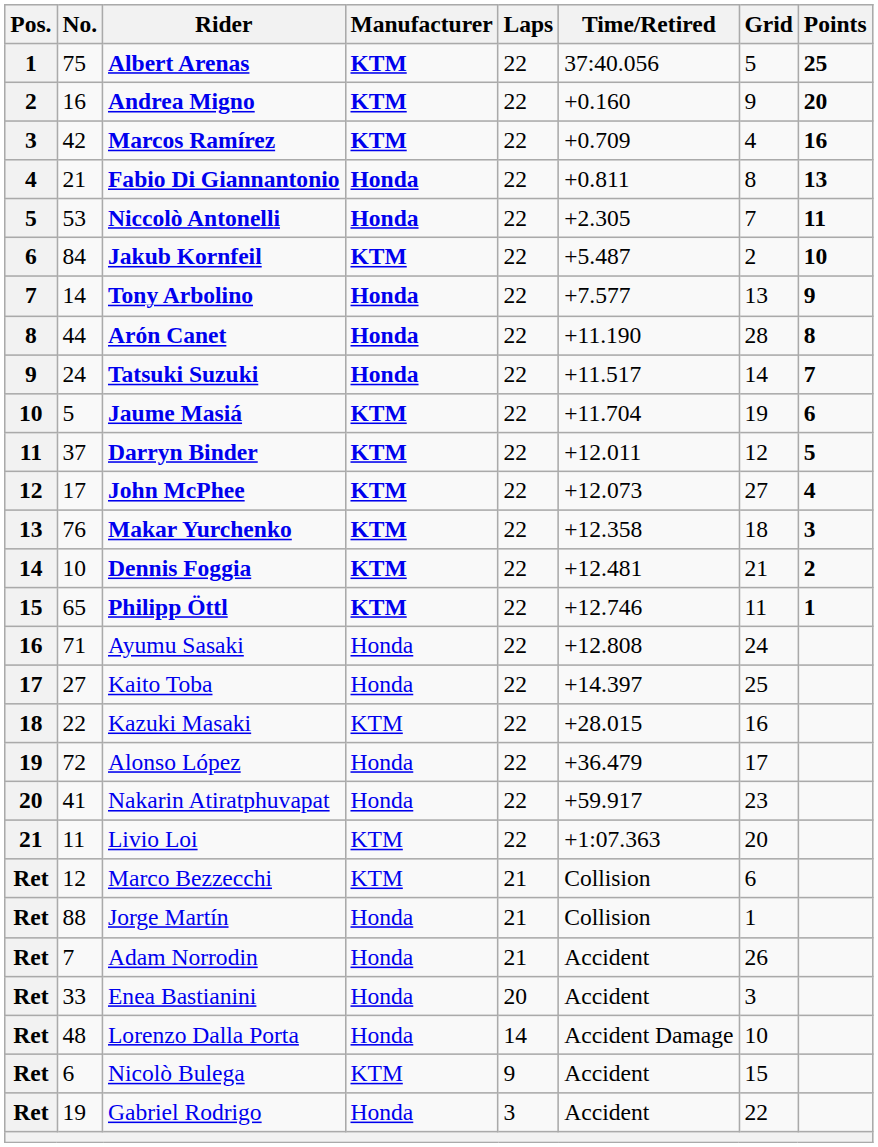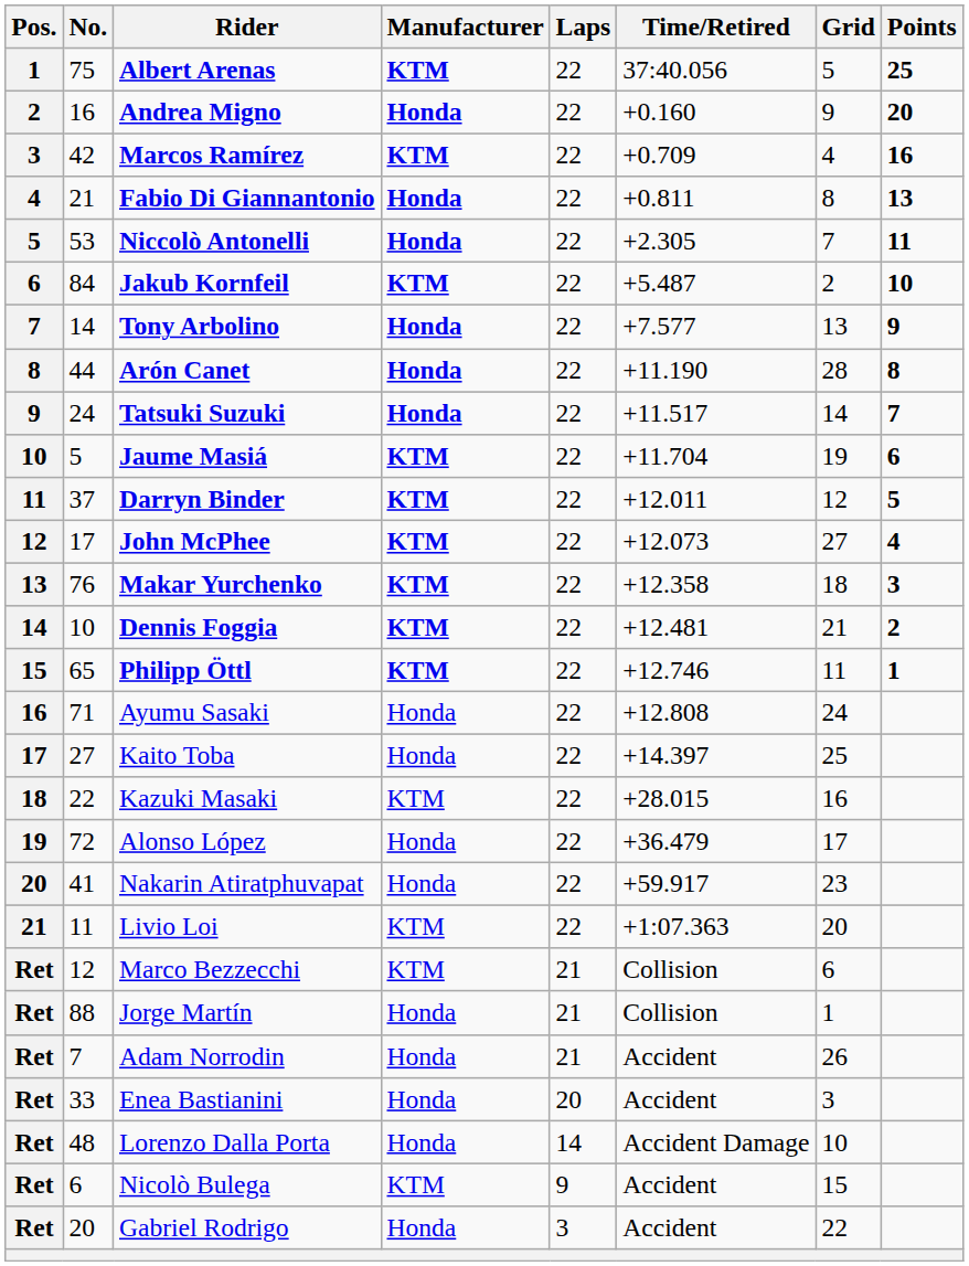 <table class="wikitable" style="font-size: 95%;">
 <tr>
 <th>Pos.</th>
 <th>No.</th>
 <th>Rider</th>
 <th>Manufacturer</th>
 <th>Laps</th>
 <th>Time/Retired</th>
 <th>Grid</th>
 <th>Points</th>
 </tr>
 <tr>
 <th>1</th>
 <td>75</td>
 <td> <strong><a href='#'>Albert Arenas</a></strong></td>
 <td><strong><a href='#'>KTM</a></strong></td>
 <td>22</td>
 <td>37:40.056</td>
 <td>5</td>
 <td><strong>25</strong></td>
 </tr>
 <tr>
 <th>2</th>
 <td>16</td>
 <td> <strong><a href='#'>Andrea Migno</a></strong></td>
-<td><strong><a href='#'>KTM</a></strong></td>
+<td><strong><a href='#'>Honda</a></strong></td>
 <td>22</td>
 <td>+0.160</td>
 <td>9</td>
 <td><strong>20</strong></td>
 </tr>
 <tr>
 <th>3</th>
 <td>42</td>
 <td> <strong><a href='#'>Marcos Ramírez</a></strong></td>
 <td><strong><a href='#'>KTM</a></strong></td>
 <td>22</td>
 <td>+0.709</td>
 <td>4</td>
 <td><strong>16</strong></td>
 </tr>
 <tr>
 <th>4</th>
 <td>21</td>
 <td> <strong><a href='#'>Fabio Di Giannantonio</a></strong></td>
 <td><strong><a href='#'>Honda</a></strong></td>
 <td>22</td>
 <td>+0.811</td>
 <td>8</td>
 <td><strong>13</strong></td>
 </tr>
 <tr>
 <th>5</th>
 <td>53</td>
 <td> <strong><a href='#'>Niccolò Antonelli</a></strong></td>
 <td><strong><a href='#'>Honda</a></strong></td>
 <td>22</td>
 <td>+2.305</td>
 <td>7</td>
 <td><strong>11</strong></td>
 </tr>
 <tr>
 <th>6</th>
 <td>84</td>
 <td> <strong><a href='#'>Jakub Kornfeil</a></strong></td>
 <td><strong><a href='#'>KTM</a></strong></td>
 <td>22</td>
 <td>+5.487</td>
 <td>2</td>
 <td><strong>10</strong></td>
 </tr>
 <tr>
 <th>7</th>
 <td>14</td>
 <td> <strong><a href='#'>Tony Arbolino</a></strong></td>
 <td><strong><a href='#'>Honda</a></strong></td>
 <td>22</td>
 <td>+7.577</td>
 <td>13</td>
 <td><strong>9</strong></td>
 </tr>
 <tr>
 <th>8</th>
 <td>44</td>
 <td> <strong><a href='#'>Arón Canet</a></strong></td>
 <td><strong><a href='#'>Honda</a></strong></td>
 <td>22</td>
 <td>+11.190</td>
 <td>28</td>
 <td><strong>8</strong></td>
 </tr>
 <tr>
 <th>9</th>
 <td>24</td>
 <td> <strong><a href='#'>Tatsuki Suzuki</a></strong></td>
 <td><strong><a href='#'>Honda</a></strong></td>
 <td>22</td>
 <td>+11.517</td>
 <td>14</td>
 <td><strong>7</strong></td>
 </tr>
 <tr>
 <th>10</th>
 <td>5</td>
 <td> <strong><a href='#'>Jaume Masiá</a></strong></td>
 <td><strong><a href='#'>KTM</a></strong></td>
 <td>22</td>
 <td>+11.704</td>
 <td>19</td>
 <td><strong>6</strong></td>
 </tr>
 <tr>
 <th>11</th>
 <td>37</td>
 <td> <strong><a href='#'>Darryn Binder</a></strong></td>
 <td><strong><a href='#'>KTM</a></strong></td>
 <td>22</td>
 <td>+12.011</td>
 <td>12</td>
 <td><strong>5</strong></td>
 </tr>
 <tr>
 <th>12</th>
 <td>17</td>
 <td> <strong><a href='#'>John McPhee</a></strong></td>
 <td><strong><a href='#'>KTM</a></strong></td>
 <td>22</td>
 <td>+12.073</td>
 <td>27</td>
 <td><strong>4</strong></td>
 </tr>
 <tr>
 <th>13</th>
 <td>76</td>
 <td> <strong><a href='#'>Makar Yurchenko</a></strong></td>
 <td><strong><a href='#'>KTM</a></strong></td>
 <td>22</td>
 <td>+12.358</td>
 <td>18</td>
 <td><strong>3</strong></td>
 </tr>
 <tr>
 <th>14</th>
 <td>10</td>
 <td> <strong><a href='#'>Dennis Foggia</a></strong></td>
 <td><strong><a href='#'>KTM</a></strong></td>
 <td>22</td>
 <td>+12.481</td>
 <td>21</td>
 <td><strong>2</strong></td>
 </tr>
 <tr>
 <th>15</th>
 <td>65</td>
 <td> <strong><a href='#'>Philipp Öttl</a></strong></td>
 <td><strong><a href='#'>KTM</a></strong></td>
 <td>22</td>
 <td>+12.746</td>
 <td>11</td>
 <td><strong>1</strong></td>
 </tr>
 <tr>
 <th>16</th>
 <td>71</td>
 <td> <a href='#'>Ayumu Sasaki</a></td>
 <td><a href='#'>Honda</a></td>
 <td>22</td>
 <td>+12.808</td>
 <td>24</td>
 <td></td>
 </tr>
 <tr>
 <th>17</th>
 <td>27</td>
 <td> <a href='#'>Kaito Toba</a></td>
 <td><a href='#'>Honda</a></td>
 <td>22</td>
 <td>+14.397</td>
 <td>25</td>
 <td></td>
 </tr>
 <tr>
 <th>18</th>
 <td>22</td>
 <td> <a href='#'>Kazuki Masaki</a></td>
 <td><a href='#'>KTM</a></td>
 <td>22</td>
 <td>+28.015</td>
 <td>16</td>
 <td></td>
 </tr>
 <tr>
 <th>19</th>
 <td>72</td>
 <td> <a href='#'>Alonso López</a></td>
 <td><a href='#'>Honda</a></td>
 <td>22</td>
 <td>+36.479</td>
 <td>17</td>
 <td></td>
 </tr>
 <tr>
 <th>20</th>
 <td>41</td>
 <td> <a href='#'>Nakarin Atiratphuvapat</a></td>
 <td><a href='#'>Honda</a></td>
 <td>22</td>
 <td>+59.917</td>
 <td>23</td>
 <td></td>
 </tr>
 <tr>
 <th>21</th>
 <td>11</td>
 <td> <a href='#'>Livio Loi</a></td>
 <td><a href='#'>KTM</a></td>
 <td>22</td>
 <td>+1:07.363</td>
 <td>20</td>
 <td></td>
 </tr>
 <tr>
 <th>Ret</th>
 <td>12</td>
 <td> <a href='#'>Marco Bezzecchi</a></td>
 <td><a href='#'>KTM</a></td>
 <td>21</td>
 <td>Collision</td>
 <td>6</td>
 <td></td>
 </tr>
 <tr>
 <th>Ret</th>
 <td>88</td>
 <td> <a href='#'>Jorge Martín</a></td>
 <td><a href='#'>Honda</a></td>
 <td>21</td>
 <td>Collision</td>
 <td>1</td>
 <td></td>
 </tr>
 <tr>
 <th>Ret</th>
 <td>7</td>
 <td> <a href='#'>Adam Norrodin</a></td>
 <td><a href='#'>Honda</a></td>
 <td>21</td>
 <td>Accident</td>
 <td>26</td>
 <td></td>
 </tr>
 <tr>
 <th>Ret</th>
 <td>33</td>
 <td> <a href='#'>Enea Bastianini</a></td>
 <td><a href='#'>Honda</a></td>
 <td>20</td>
 <td>Accident</td>
 <td>3</td>
 <td></td>
 </tr>
 <tr>
 <th>Ret</th>
 <td>48</td>
 <td> <a href='#'>Lorenzo Dalla Porta</a></td>
 <td><a href='#'>Honda</a></td>
 <td>14</td>
 <td>Accident Damage</td>
 <td>10</td>
 <td></td>
 </tr>
 <tr>
 <th>Ret</th>
 <td>6</td>
 <td> <a href='#'>Nicolò Bulega</a></td>
 <td><a href='#'>KTM</a></td>
 <td>9</td>
 <td>Accident</td>
 <td>15</td>
 <td></td>
 </tr>
 <tr>
 <th>Ret</th>
-<td>19</td>
+<td>20</td>
 <td> <a href='#'>Gabriel Rodrigo</a></td>
 <td><a href='#'>Honda</a></td>
 <td>3</td>
 <td>Accident</td>
 <td>22</td>
 <td></td>
 </tr>
 <tr>
 <th colspan=8></th>
 </tr>
 </table>
